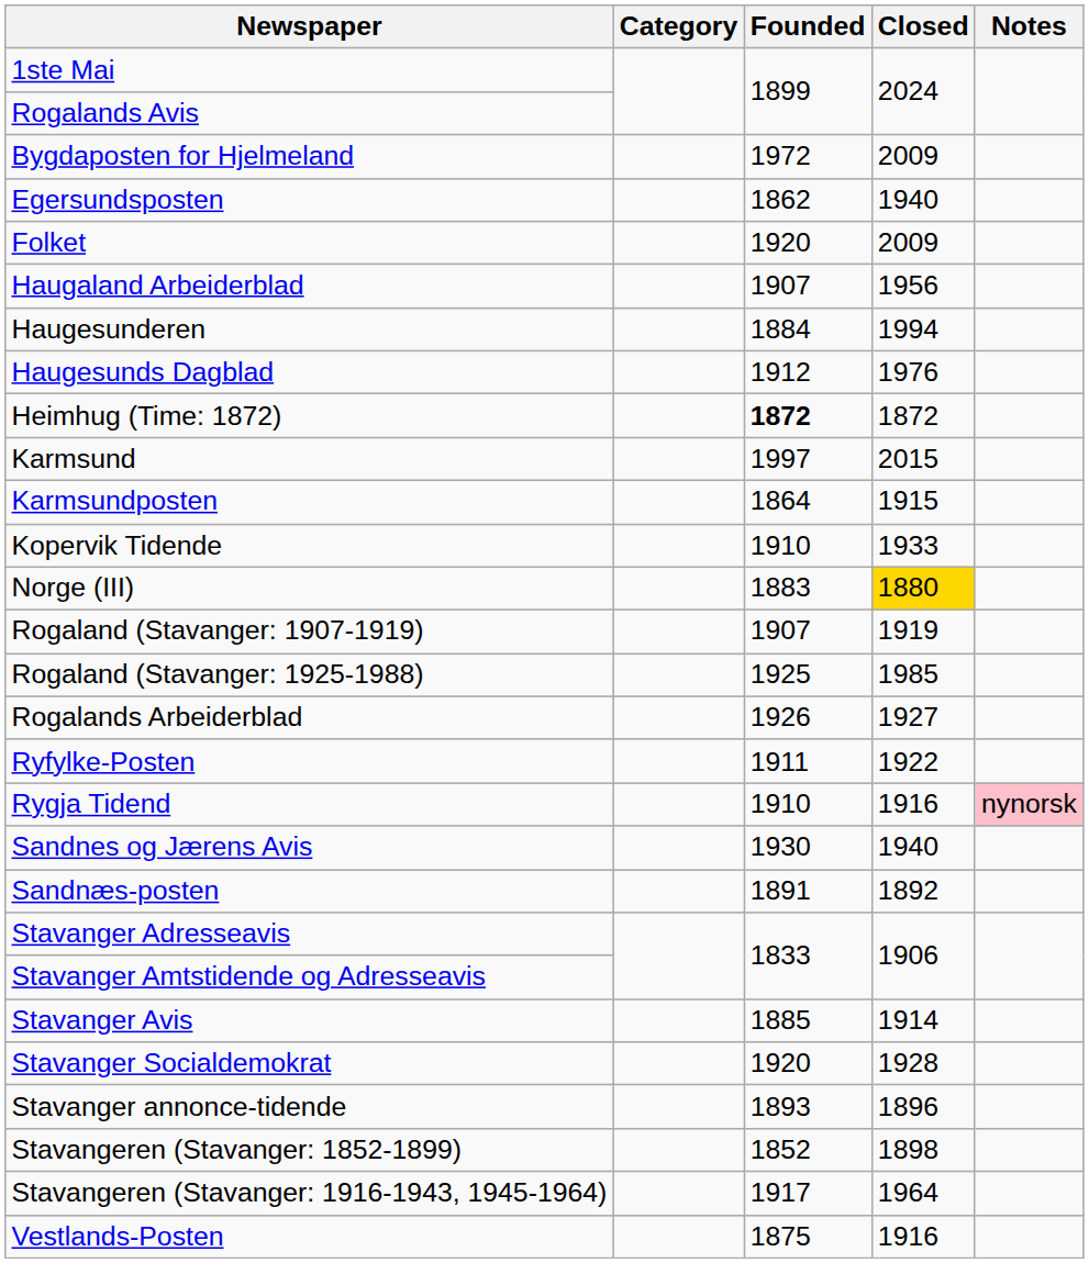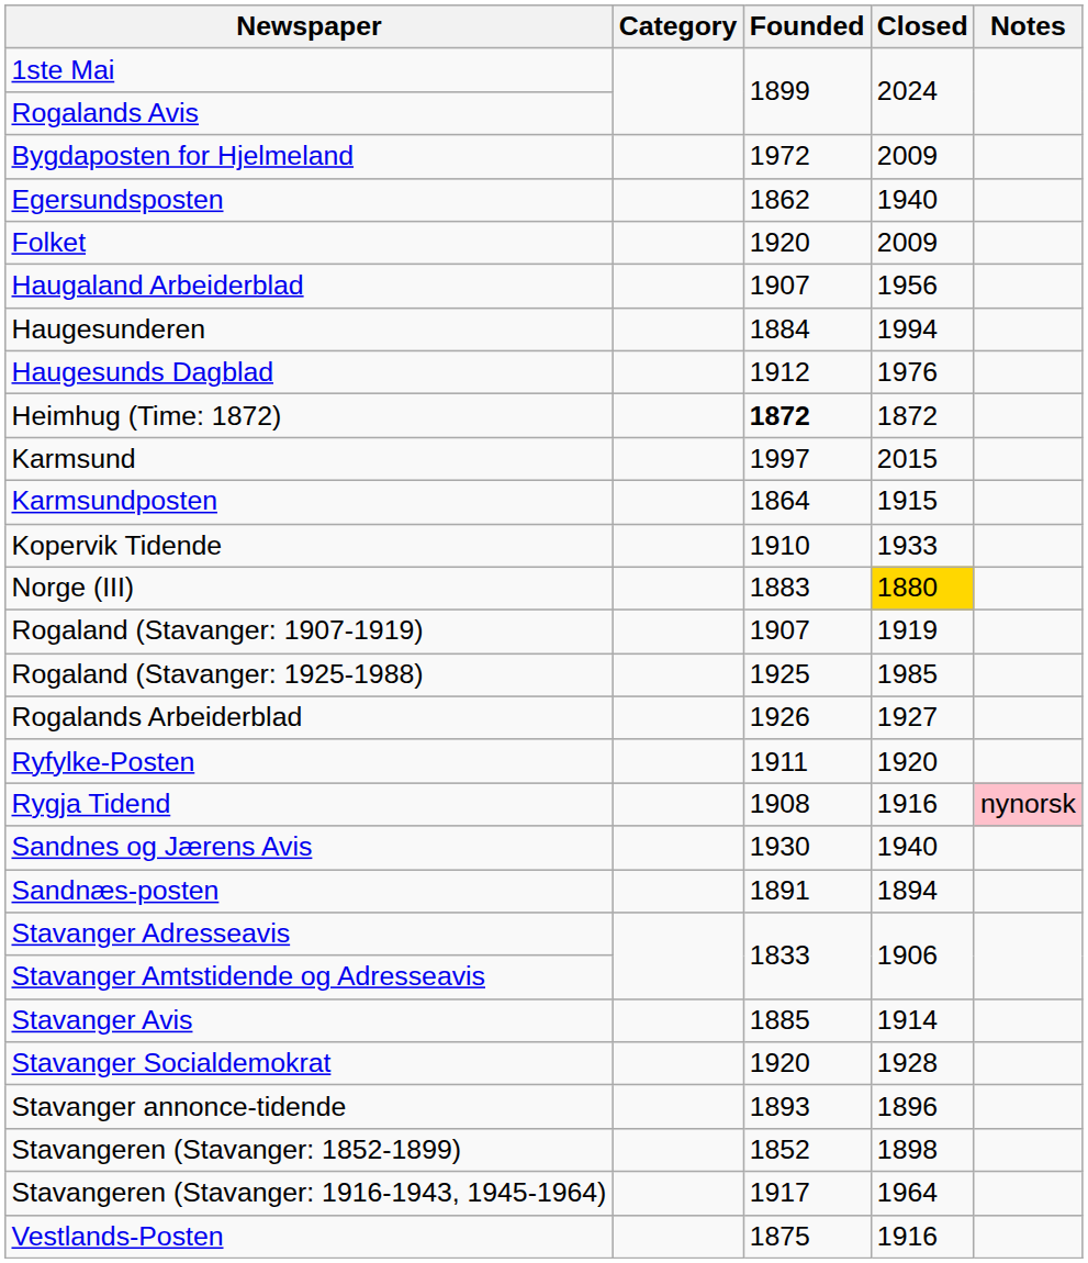 <table class="wikitable sortable">
 <tr>
 <th>Newspaper</th>
 <th>Category</th>
 <th>Founded</th>
 <th>Closed</th>
 <th class="unsortable">Notes</th>
 </tr>
 <tr>
 <td><a href='#'>1ste Mai</a></td>
 <td rowspan="2"></td>
 <td rowspan="2">1899</td>
 <td rowspan="2">2024</td>
 <td rowspan="2"></td>
 </tr>
 <tr>
 <td><a href='#'>Rogalands Avis</a></td>
 </tr>
 <tr>
 <td><a href='#'>Bygdaposten for Hjelmeland</a></td>
 <td></td>
 <td>1972</td>
 <td>2009</td>
 <td></td>
 </tr>
 <tr>
 <td><a href='#'>Egersundsposten</a></td>
 <td></td>
 <td>1862</td>
 <td>1940</td>
 <td></td>
 </tr>
 <tr>
 <td><a href='#'>Folket</a></td>
 <td></td>
 <td>1920</td>
 <td>2009</td>
 <td></td>
 </tr>
 <tr>
 <td><a href='#'>Haugaland Arbeiderblad</a></td>
 <td></td>
 <td>1907</td>
 <td>1956</td>
 <td></td>
 </tr>
 <tr>
 <td>Haugesunderen</td>
 <td></td>
 <td>1884</td>
 <td>1994</td>
 <td></td>
 </tr>
 <tr>
 <td><a href='#'>Haugesunds Dagblad</a></td>
 <td></td>
 <td>1912</td>
 <td>1976</td>
 <td></td>
 </tr>
 <tr>
 <td>Heimhug (Time: 1872)</td>
 <td></td>
 <td><strong>1872</strong></td>
 <td>1872</td>
 <td></td>
 </tr>
 <tr>
 <td>Karmsund</td>
 <td></td>
 <td>1997</td>
 <td>2015</td>
 <td></td>
 </tr>
 <tr>
 <td><a href='#'>Karmsundposten</a></td>
 <td></td>
 <td>1864</td>
 <td>1915</td>
 <td></td>
 </tr>
 <tr>
 <td>Kopervik Tidende</td>
 <td></td>
 <td>1910</td>
 <td>1933</td>
 <td></td>
 </tr>
 <tr>
 <td>Norge (III)</td>
 <td></td>
 <td>1883</td>
 <td style="background: gold;">1880</td>
 <td></td>
 </tr>
 <tr>
 <td>Rogaland (Stavanger: 1907-1919)</td>
 <td></td>
 <td>1907</td>
 <td>1919</td>
 <td></td>
 </tr>
 <tr>
 <td>Rogaland (Stavanger: 1925-1988)</td>
 <td></td>
 <td>1925</td>
 <td>1985</td>
 <td></td>
 </tr>
 <tr>
 <td>Rogalands Arbeiderblad</td>
 <td></td>
 <td>1926</td>
 <td>1927</td>
 <td></td>
 </tr>
 <tr>
 <td><a href='#'>Ryfylke-Posten</a></td>
 <td></td>
 <td>1911</td>
-<td>1922</td>
+<td>1920</td>
 <td></td>
 </tr>
 <tr>
 <td><a href='#'>Rygja Tidend</a></td>
 <td></td>
-<td>1910</td>
+<td>1908</td>
 <td>1916</td>
 <td style="background: pink;">nynorsk</td>
 </tr>
 <tr>
 <td><a href='#'>Sandnes og Jærens Avis</a></td>
 <td></td>
 <td>1930</td>
 <td>1940</td>
 <td></td>
 </tr>
 <tr>
 <td><a href='#'>Sandnæs-posten</a></td>
 <td></td>
 <td>1891</td>
-<td>1892</td>
+<td>1894</td>
 <td></td>
 </tr>
 <tr>
 <td><a href='#'>Stavanger Adresseavis</a></td>
 <td rowspan="2"></td>
 <td rowspan="2">1833</td>
 <td rowspan="2">1906</td>
 <td rowspan="2"></td>
 </tr>
 <tr>
 <td><a href='#'>Stavanger Amtstidende og Adresseavis</a></td>
 </tr>
 <tr>
 <td><a href='#'>Stavanger Avis</a></td>
 <td></td>
 <td>1885</td>
 <td>1914</td>
 <td></td>
 </tr>
 <tr>
 <td><a href='#'>Stavanger Socialdemokrat</a></td>
 <td></td>
 <td>1920</td>
 <td>1928</td>
 <td></td>
 </tr>
 <tr>
 <td>Stavanger annonce-tidende</td>
 <td></td>
 <td>1893</td>
 <td>1896</td>
 <td></td>
 </tr>
 <tr>
 <td>Stavangeren (Stavanger: 1852-1899)</td>
 <td></td>
 <td>1852</td>
 <td>1898</td>
 <td></td>
 </tr>
 <tr>
 <td>Stavangeren (Stavanger: 1916-1943, 1945-1964)</td>
 <td></td>
 <td>1917</td>
 <td>1964</td>
 <td></td>
 </tr>
 <tr>
 <td><a href='#'>Vestlands-Posten</a></td>
 <td></td>
 <td>1875</td>
 <td>1916</td>
 <td></td>
 </tr>
 </table>
